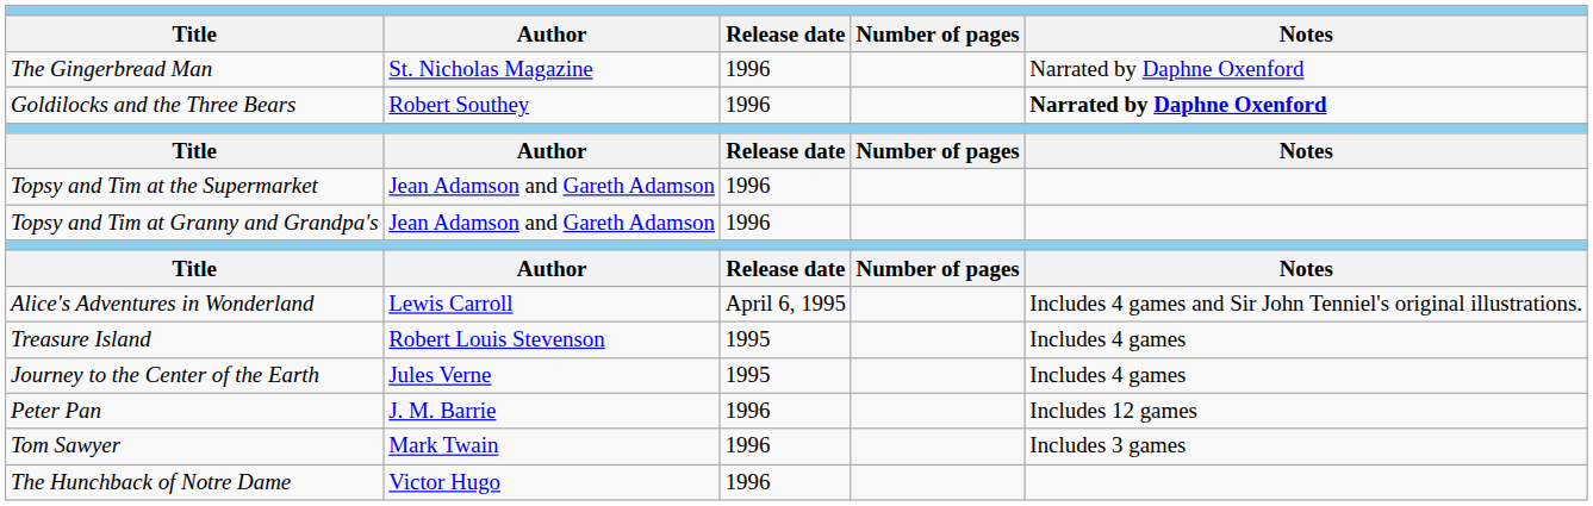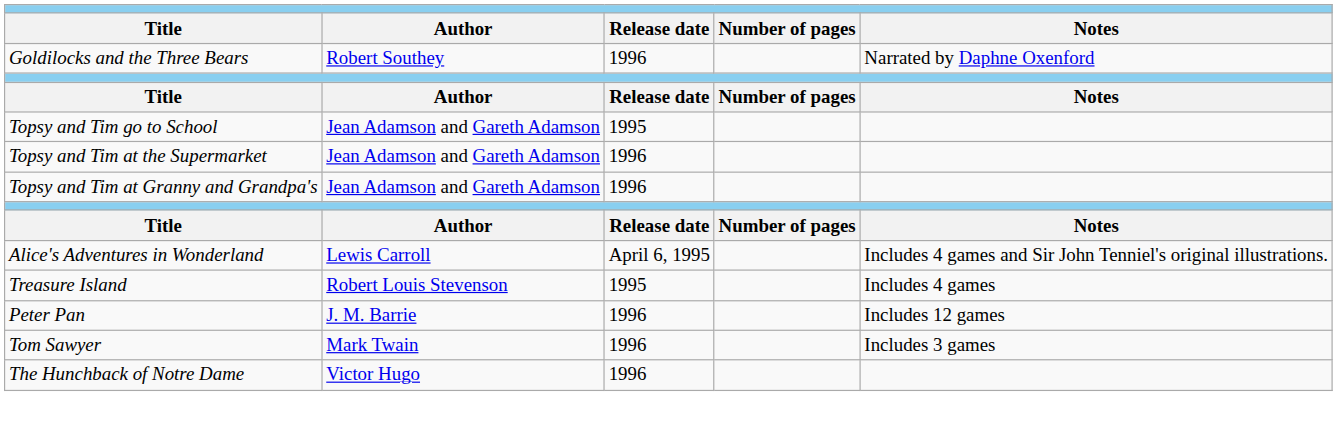 <table class="wikitable sortable">
 <tr>
 <th colspan="5" style="background: #89CFF0;"></th>
 </tr>
 <tr>
 <th>Title</th>
 <th>Author</th>
 <th>Release date</th>
 <th>Number of pages</th>
 <th>Notes</th>
 </tr>
 <tr>
-<td><em>The Gingerbread Man</em></td>
-<td><a href='#'>St. Nicholas Magazine</a></td>
-<td>1996</td>
-<td></td>
-<td>Narrated by <a href='#'>Daphne Oxenford</a></td>
-</tr>
-<tr>
 <td><em>Goldilocks and the Three Bears</em></td>
 <td><a href='#'>Robert Southey</a></td>
 <td>1996</td>
 <td></td>
-<td><strong>Narrated by <a href='#'>Daphne Oxenford</a></strong></td>
+<td>Narrated by <a href='#'>Daphne Oxenford</a></td>
 </tr>
 <tr>
 <th colspan="5" style="background: #89CFF0;"></th>
 </tr>
 <tr>
 <th>Title</th>
 <th>Author</th>
 <th>Release date</th>
 <th>Number of pages</th>
 <th>Notes</th>
+</tr>
+<tr>
+<td><em>Topsy and Tim go to School</em></td>
+<td><a href='#'>Jean Adamson</a> and <a href='#'>Gareth Adamson</a></td>
+<td>1995</td>
+<td></td>
+<td></td>
 </tr>
 <tr>
 <td><em>Topsy and Tim at the Supermarket</em></td>
 <td><a href='#'>Jean Adamson</a> and <a href='#'>Gareth Adamson</a></td>
 <td>1996</td>
 <td></td>
 <td></td>
 </tr>
 <tr>
 <td><em>Topsy and Tim at Granny and Grandpa's</em></td>
 <td><a href='#'>Jean Adamson</a> and <a href='#'>Gareth Adamson</a></td>
 <td>1996</td>
 <td></td>
 <td></td>
 </tr>
 <tr>
 <th colspan="5" style="background: #89CFF0;"></th>
 </tr>
 <tr>
 <th>Title</th>
 <th>Author</th>
 <th>Release date</th>
 <th>Number of pages</th>
 <th>Notes</th>
 </tr>
 <tr>
 <td><em>Alice's Adventures in Wonderland</em></td>
 <td><a href='#'>Lewis Carroll</a></td>
 <td>April 6, 1995</td>
 <td></td>
 <td>Includes 4 games and Sir John Tenniel's original illustrations.</td>
 </tr>
 <tr>
 <td><em>Treasure Island</em></td>
 <td><a href='#'>Robert Louis Stevenson</a></td>
 <td>1995</td>
 <td></td>
 <td>Includes 4 games</td>
 </tr>
 <tr>
-<td><em>Journey to the Center of the Earth</em></td>
-<td><a href='#'>Jules Verne</a></td>
-<td>1995</td>
-<td></td>
-<td>Includes 4 games</td>
-</tr>
-<tr>
 <td><em>Peter Pan</em></td>
 <td><a href='#'>J. M. Barrie</a></td>
 <td>1996</td>
 <td></td>
 <td>Includes 12 games</td>
 </tr>
 <tr>
 <td><em>Tom Sawyer</em></td>
 <td><a href='#'>Mark Twain</a></td>
 <td>1996</td>
 <td></td>
 <td>Includes 3 games</td>
 </tr>
 <tr>
 <td><em>The Hunchback of Notre Dame</em></td>
 <td><a href='#'>Victor Hugo</a></td>
 <td>1996</td>
 <td></td>
 <td></td>
 </tr>
 </table>
